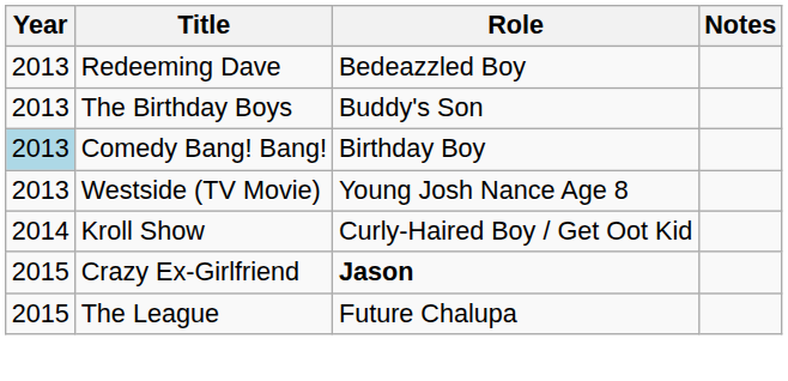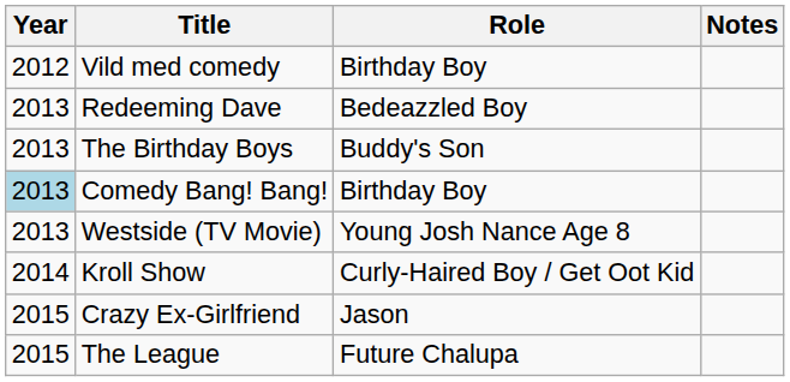 <table class="wikitable sortable">
 <tr>
 <th>Year</th>
 <th>Title</th>
 <th>Role</th>
 <th class="unsortable">Notes</th>
+</tr>
+<tr>
+<td>2012</td>
+<td>Vild med comedy</td>
+<td>Birthday Boy</td>
+<td></td>
 </tr>
 <tr>
 <td>2013</td>
 <td>Redeeming Dave</td>
 <td>Bedeazzled Boy</td>
 <td></td>
 </tr>
 <tr>
 <td>2013</td>
 <td>The Birthday Boys</td>
 <td>Buddy's Son</td>
 <td></td>
 </tr>
 <tr>
 <td style="background: lightblue;">2013</td>
 <td>Comedy Bang! Bang!</td>
 <td>Birthday Boy</td>
 <td></td>
 </tr>
 <tr>
 <td>2013</td>
 <td>Westside (TV Movie)</td>
 <td>Young Josh Nance Age 8</td>
 <td></td>
 </tr>
 <tr>
 <td>2014</td>
 <td>Kroll Show</td>
 <td>Curly-Haired Boy / Get Oot Kid</td>
 <td></td>
 </tr>
 <tr>
 <td>2015</td>
 <td>Crazy Ex-Girlfriend</td>
-<td><strong>Jason</strong></td>
+<td>Jason</td>
 </tr>
 <tr>
 <td>2015</td>
 <td>The League</td>
 <td>Future Chalupa</td>
 <td></td>
 </tr>
 </table>
